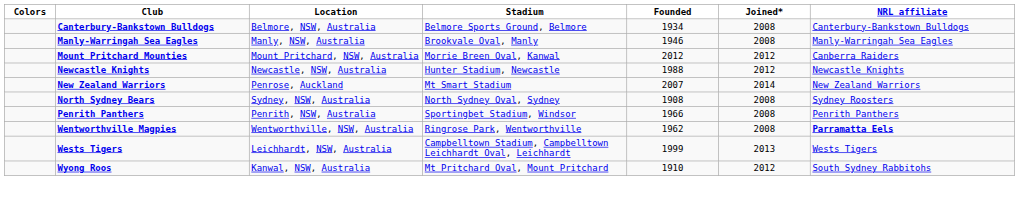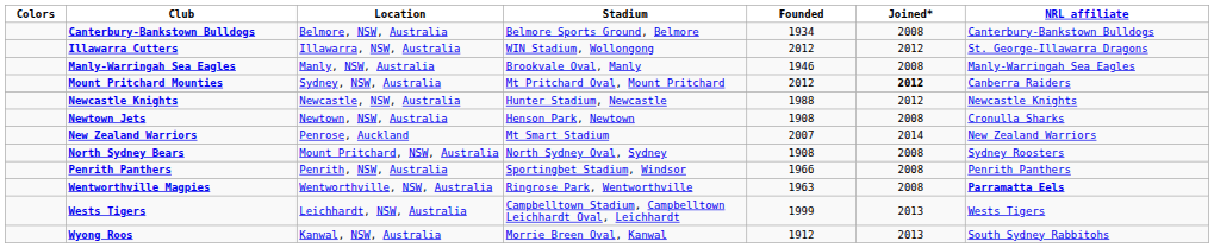 <table class="wikitable"; text-align:left">
 <tr>
 <th style="background:white; width:5%">Colors</th>
 <th style="background:white; width:19%">Club</th>
 <th style="background:white; width:17%">Location</th>
 <th style="background:white; width:20%">Stadium</th>
 <th style="background:white; width:9%">Founded</th>
 <th style="background:white; width:9%">Joined*</th>
 <th style="background:white; width:20%"><a href='#'>NRL affiliate</a></th>
 </tr>
 <tr>
 <td align=center></td>
 <td><strong><a href='#'>Canterbury-Bankstown Bulldogs</a></strong></td>
 <td><a href='#'>Belmore</a>, <a href='#'>NSW</a>, <a href='#'>Australia</a></td>
 <td><a href='#'>Belmore Sports Ground</a>, <a href='#'>Belmore</a></td>
 <td align=center>1934</td>
 <td align=center>2008</td>
 <td> <a href='#'>Canterbury-Bankstown Bulldogs</a></td>
 </tr>
 <tr>
 <td align=center></td>
+<td><strong><a href='#'>Illawarra Cutters</a></strong></td>
+<td><a href='#'>Illawarra</a>, <a href='#'>NSW</a>, <a href='#'>Australia</a></td>
+<td><a href='#'>WIN Stadium</a>, <a href='#'>Wollongong</a></td>
+<td align=center>2012</td>
+<td align=center>2012</td>
+<td> <a href='#'>St. George-Illawarra Dragons</a></td>
+</tr>
+<tr>
+<td align=center></td>
 <td><strong><a href='#'>Manly-Warringah Sea Eagles</a></strong></td>
 <td><a href='#'>Manly</a>, <a href='#'>NSW</a>, <a href='#'>Australia</a></td>
 <td><a href='#'>Brookvale Oval</a>, <a href='#'>Manly</a></td>
 <td align=center>1946</td>
 <td align=center>2008</td>
 <td> <a href='#'>Manly-Warringah Sea Eagles</a></td>
 </tr>
 <tr>
 <td align=center></td>
 <td><strong><a href='#'>Mount Pritchard Mounties</a></strong></td>
-<td><a href='#'>Mount Pritchard</a>, <a href='#'>NSW</a>, <a href='#'>Australia</a></td>
-<td><a href='#'>Morrie Breen Oval</a>, <a href='#'>Kanwal</a></td>
+<td><a href='#'>Sydney</a>, <a href='#'>NSW</a>, <a href='#'>Australia</a></td>
+<td><a href='#'>Mt Pritchard Oval</a>, <a href='#'>Mount Pritchard</a></td>
 <td align=center>2012</td>
-<td align=center>2012</td>
+<td align=center><strong>2012</strong></td>
 <td> <a href='#'>Canberra Raiders</a></td>
 </tr>
 <tr>
 <td align=center></td>
 <td><strong><a href='#'>Newcastle Knights</a></strong></td>
 <td><a href='#'>Newcastle</a>, <a href='#'>NSW</a>, <a href='#'>Australia</a></td>
 <td><a href='#'>Hunter Stadium</a>, <a href='#'>Newcastle</a></td>
 <td align=center>1988</td>
 <td align=center>2012</td>
 <td> <a href='#'>Newcastle Knights</a></td>
 </tr>
 <tr>
 <td align=center></td>
+<td><strong><a href='#'>Newtown Jets</a></strong></td>
+<td><a href='#'>Newtown</a>, <a href='#'>NSW</a>, <a href='#'>Australia</a></td>
+<td><a href='#'>Henson Park</a>, <a href='#'>Newtown</a></td>
+<td align=center>1908</td>
+<td align=center>2008</td>
+<td> <a href='#'>Cronulla Sharks</a></td>
+</tr>
+<tr>
+<td align=center></td>
 <td><strong><a href='#'>New Zealand Warriors</a></strong></td>
 <td><a href='#'>Penrose</a>, <a href='#'>Auckland</a></td>
 <td><a href='#'>Mt Smart Stadium</a></td>
 <td align=center>2007</td>
 <td align=center>2014</td>
 <td> <a href='#'>New Zealand Warriors</a></td>
 </tr>
 <tr>
 <td align=center></td>
 <td><strong><a href='#'>North Sydney Bears</a></strong></td>
-<td><a href='#'>Sydney</a>, <a href='#'>NSW</a>, <a href='#'>Australia</a></td>
+<td><a href='#'>Mount Pritchard</a>, <a href='#'>NSW</a>, <a href='#'>Australia</a></td>
 <td><a href='#'>North Sydney Oval</a>, <a href='#'>Sydney</a></td>
 <td align=center>1908</td>
 <td align=center>2008</td>
 <td> <a href='#'>Sydney Roosters</a></td>
 </tr>
 <tr>
 <td align=center></td>
 <td><strong><a href='#'>Penrith Panthers</a></strong></td>
 <td><a href='#'>Penrith</a>, <a href='#'>NSW</a>, <a href='#'>Australia</a></td>
 <td><a href='#'>Sportingbet Stadium</a>, <a href='#'>Windsor</a></td>
 <td align=center>1966</td>
 <td align=center>2008</td>
 <td> <a href='#'>Penrith Panthers</a></td>
 </tr>
 <tr>
 <td align=center></td>
 <td><strong><a href='#'>Wentworthville Magpies</a></strong></td>
 <td><a href='#'>Wentworthville</a>, <a href='#'>NSW</a>, <a href='#'>Australia</a></td>
 <td><a href='#'>Ringrose Park</a>, <a href='#'>Wentworthville</a></td>
-<td align=center>1962</td>
+<td align=center>1963</td>
 <td align=center>2008</td>
 <td><strong> <a href='#'>Parramatta Eels</a></strong></td>
 </tr>
 <tr>
 <td align=center></td>
 <td><strong><a href='#'>Wests Tigers</a></strong></td>
 <td><a href='#'>Leichhardt</a>, <a href='#'>NSW</a>, <a href='#'>Australia</a></td>
 <td><a href='#'>Campbelltown Stadium</a>, <a href='#'>Campbelltown</a><br><a href='#'>Leichhardt Oval</a>, <a href='#'>Leichhardt</a></td>
 <td align=center>1999</td>
 <td align=center>2013</td>
 <td> <a href='#'>Wests Tigers</a></td>
 </tr>
 <tr>
 <td align=center></td>
 <td><strong><a href='#'>Wyong Roos</a></strong></td>
 <td><a href='#'>Kanwal</a>, <a href='#'>NSW</a>, <a href='#'>Australia</a></td>
-<td><a href='#'>Mt Pritchard Oval</a>, <a href='#'>Mount Pritchard</a></td>
-<td align=center>1910</td>
-<td align=center>2012</td>
+<td><a href='#'>Morrie Breen Oval</a>, <a href='#'>Kanwal</a></td>
+<td align=center>1912</td>
+<td align=center>2013</td>
 <td> <a href='#'>South Sydney Rabbitohs</a></td>
 </tr>
 </table>
